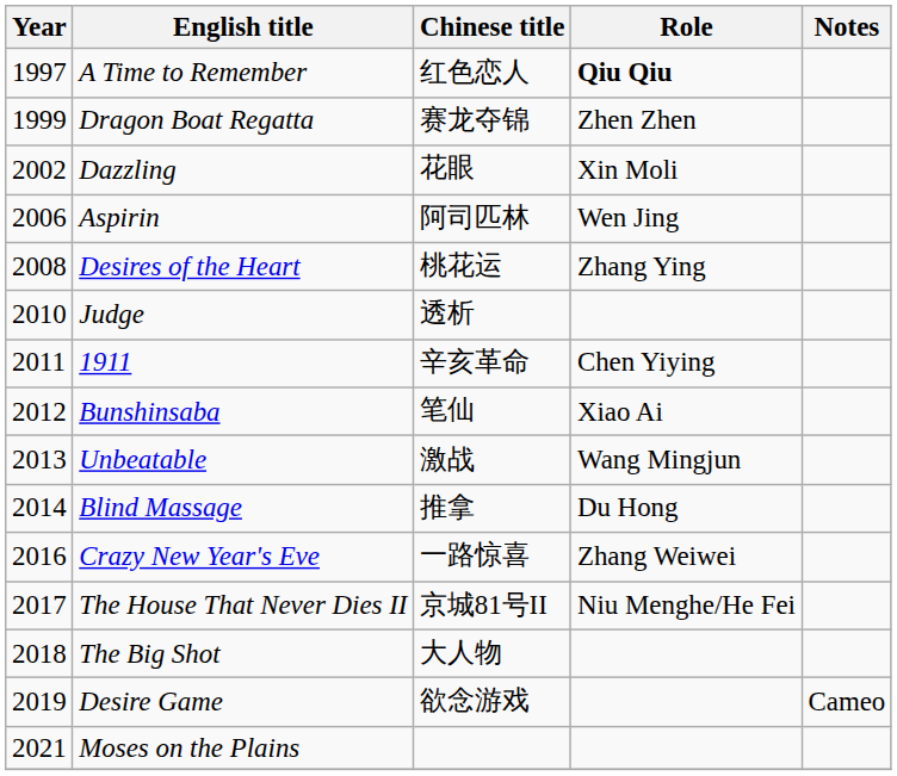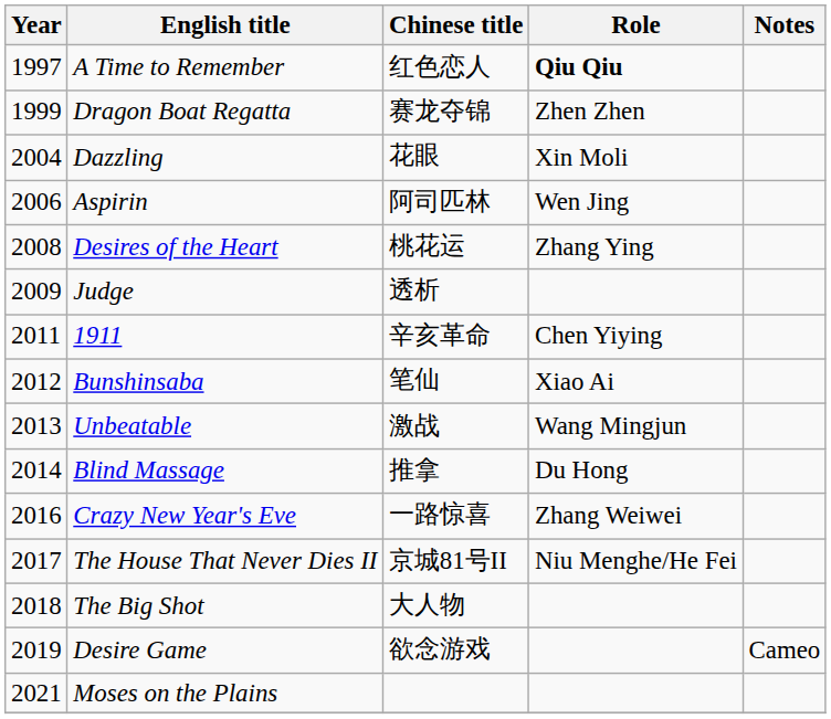 <table class="wikitable sortable">
 <tr>
 <th>Year</th>
 <th>English title</th>
 <th>Chinese title</th>
 <th>Role</th>
 <th class="unsortable">Notes</th>
 </tr>
 <tr>
 <td>1997</td>
 <td><em>A Time to Remember</em></td>
 <td>红色恋人</td>
 <td><strong>Qiu Qiu</strong></td>
 <td></td>
 </tr>
 <tr>
 <td>1999</td>
 <td><em>Dragon Boat Regatta</em></td>
 <td>赛龙夺锦</td>
 <td>Zhen Zhen</td>
 <td></td>
 </tr>
 <tr>
-<td>2002</td>
+<td>2004</td>
 <td><em>Dazzling</em></td>
 <td>花眼</td>
 <td>Xin Moli</td>
 <td></td>
 </tr>
 <tr>
 <td>2006</td>
 <td><em>Aspirin</em></td>
 <td>阿司匹林</td>
 <td>Wen Jing</td>
 <td></td>
 </tr>
 <tr>
 <td>2008</td>
 <td><em><a href='#'>Desires of the Heart</a></em></td>
 <td>桃花运</td>
 <td>Zhang Ying</td>
 <td></td>
 </tr>
 <tr>
-<td>2010</td>
+<td>2009</td>
 <td><em>Judge</em></td>
 <td>透析</td>
 <td></td>
 <td></td>
 </tr>
 <tr>
 <td>2011</td>
 <td><em><a href='#'>1911</a></em></td>
 <td>辛亥革命</td>
 <td>Chen Yiying</td>
 <td></td>
 </tr>
 <tr>
 <td>2012</td>
 <td><em><a href='#'>Bunshinsaba</a></em></td>
 <td>笔仙</td>
 <td>Xiao Ai</td>
 <td></td>
 </tr>
 <tr>
 <td>2013</td>
 <td><em><a href='#'>Unbeatable</a></em></td>
 <td>激战</td>
 <td>Wang Mingjun</td>
 <td></td>
 </tr>
 <tr>
 <td>2014</td>
 <td><em><a href='#'>Blind Massage</a></em></td>
 <td>推拿</td>
 <td>Du Hong</td>
 <td></td>
 </tr>
 <tr>
 <td>2016</td>
 <td><em><a href='#'>Crazy New Year's Eve</a></em></td>
 <td>一路惊喜</td>
 <td>Zhang Weiwei</td>
 <td></td>
 </tr>
 <tr>
 <td>2017</td>
 <td><em>The House That Never Dies II</em></td>
 <td>京城81号II</td>
 <td>Niu Menghe/He Fei</td>
 <td></td>
 </tr>
 <tr>
 <td>2018</td>
 <td><em>The Big Shot </em></td>
 <td>大人物</td>
 <td></td>
 <td></td>
 </tr>
 <tr>
 <td>2019</td>
 <td><em>Desire Game</em></td>
 <td>欲念游戏</td>
 <td></td>
 <td>Cameo</td>
 </tr>
 <tr>
 <td>2021</td>
 <td><em>Moses on the Plains</em></td>
 <td></td>
 <td></td>
 <td></td>
 </tr>
 <tr>
 </tr>
 </table>
